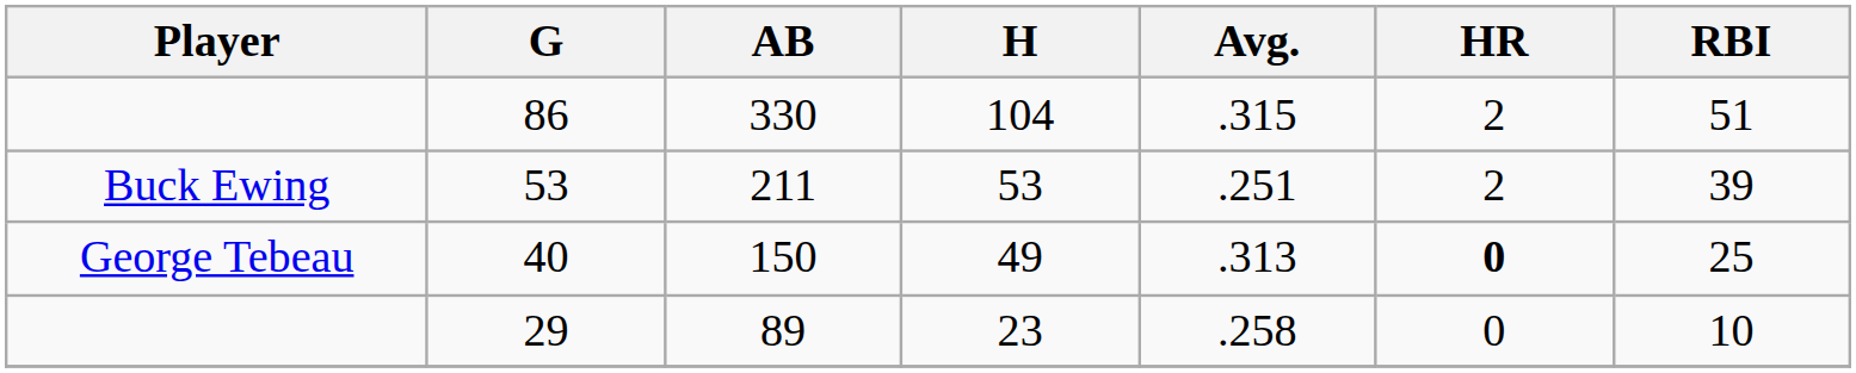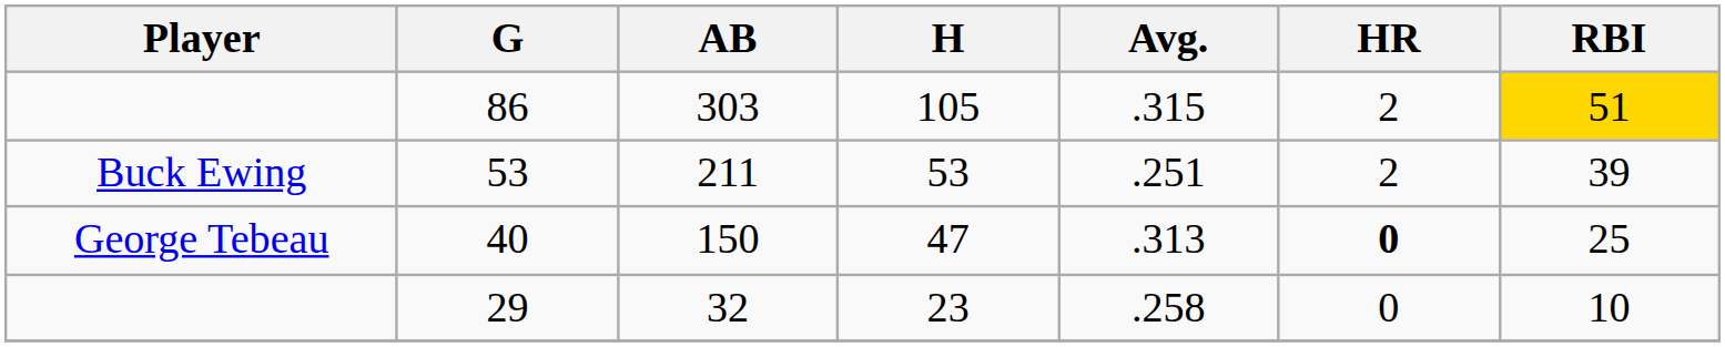 <table class="wikitable sortable">
 <tr>
 <th bgcolor="#DDDDFF" width="16%">Player</th>
 <th bgcolor="#DDDDFF" width="9%">G</th>
 <th bgcolor="#DDDDFF" width="9%">AB</th>
 <th bgcolor="#DDDDFF" width="9%">H</th>
 <th bgcolor="#DDDDFF" width="9%">Avg.</th>
 <th bgcolor="#DDDDFF" width="9%">HR</th>
 <th bgcolor="#DDDDFF" width="9%">RBI</th>
 </tr>
 <tr align="center">
 <td></td>
 <td>86</td>
-<td>330</td>
-<td>104</td>
+<td>303</td>
+<td>105</td>
 <td>.315</td>
 <td>2</td>
-<td>51</td>
+<td style="background: gold;">51</td>
 </tr>
 <tr align="center">
 <td><a href='#'>Buck Ewing</a></td>
 <td>53</td>
 <td>211</td>
 <td>53</td>
 <td>.251</td>
 <td>2</td>
 <td>39</td>
 </tr>
 <tr align=center>
 <td><a href='#'>George Tebeau</a></td>
 <td>40</td>
 <td>150</td>
-<td>49</td>
+<td>47</td>
 <td>.313</td>
 <td><strong>0</strong></td>
 <td>25</td>
 </tr>
 <tr align=center>
 <td></td>
 <td>29</td>
-<td>89</td>
+<td>32</td>
 <td>23</td>
 <td>.258</td>
 <td>0</td>
 <td>10</td>
 </tr>
 <tr align=center>
 </tr>
 </table>
